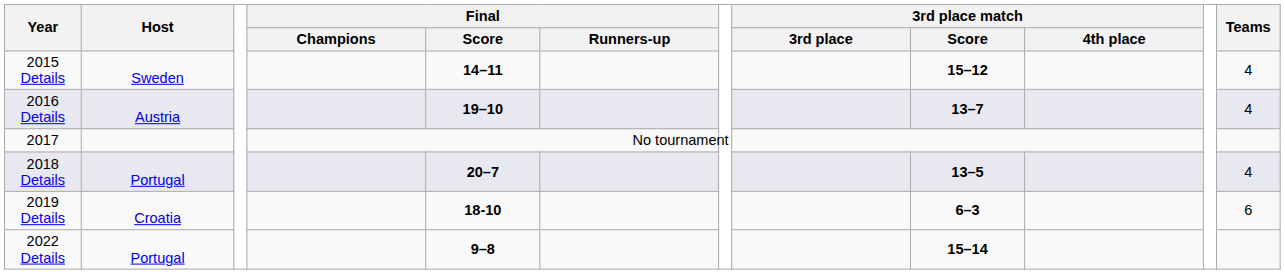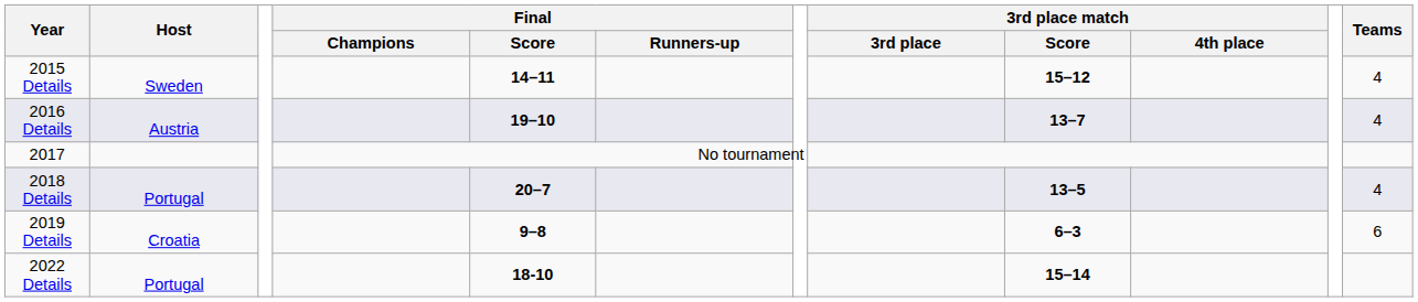 <table class="wikitable" style="font-size:90%; width: 100%; text-align: center;">
 <tr style="background-color:#c1d8ff;">
 <th rowspan=2 width=6%>Year</th>
 <th rowspan=2 width=12%>Host</th>
 <th width=1% rowspan=18 style="background-color:#ffffff;"></th>
 <th colspan=3>Final</th>
 <th width=1% rowspan=18 style="background-color:#ffffff;"></th>
 <th colspan=3>3rd place match</th>
 <th width=1% rowspan=18 style="background-color:#ffffff;"></th>
 <th rowspan=2 width=5%>Teams</th>
 </tr>
 <tr style="background-color:#efefef;">
 <th width=14%>Champions</th>
 <th width=9%>Score</th>
 <th width=14%>Runners-up</th>
 <th width=14%>3rd place</th>
 <th width=9%>Score</th>
 <th width=14%>4th place</th>
 </tr>
 <tr>
 <td>2015<br><a href='#'>Details</a></td>
 <td><br><a href='#'>Sweden</a></td>
 <td><strong></strong></td>
 <td><strong>14–11</strong></td>
 <td></td>
 <td></td>
 <td><strong>15–12</strong></td>
 <td></td>
 <td>4</td>
 </tr>
 <tr style="background-color:#E8E8F0;">
 <td>2016<br><a href='#'>Details</a></td>
 <td><br><a href='#'>Austria</a></td>
 <td><strong></strong></td>
 <td><strong>19–10</strong></td>
 <td></td>
 <td></td>
 <td><strong>13–7</strong></td>
 <td></td>
 <td>4</td>
 </tr>
 <tr>
 <td>2017</td>
 <td colspan=11>No tournament</td>
 </tr>
 <tr style="background-color:#E8E8F0;">
 <td>2018<br><a href='#'>Details</a></td>
 <td><br><a href='#'>Portugal</a></td>
 <td><strong></strong></td>
 <td><strong>20–7</strong></td>
 <td></td>
 <td></td>
 <td><strong>13–5</strong></td>
 <td></td>
 <td>4</td>
 </tr>
 <tr>
 <td>2019<br><a href='#'>Details</a></td>
 <td><br><a href='#'>Croatia</a></td>
 <td><strong></strong></td>
-<td><strong>18-10</strong></td>
+<td><strong>9–8</strong></td>
 <td></td>
 <td></td>
 <td><strong>6–3</strong></td>
 <td></td>
 <td>6</td>
 </tr>
 <tr>
 <td>2022<br><a href='#'>Details</a></td>
 <td><br><a href='#'>Portugal</a></td>
 <td><strong></strong></td>
-<td><strong>9–8</strong></td>
+<td><strong>18-10</strong></td>
 <td></td>
 <td></td>
 <td><strong>15–14</strong></td>
 <td></td>
 </tr>
 </table>
